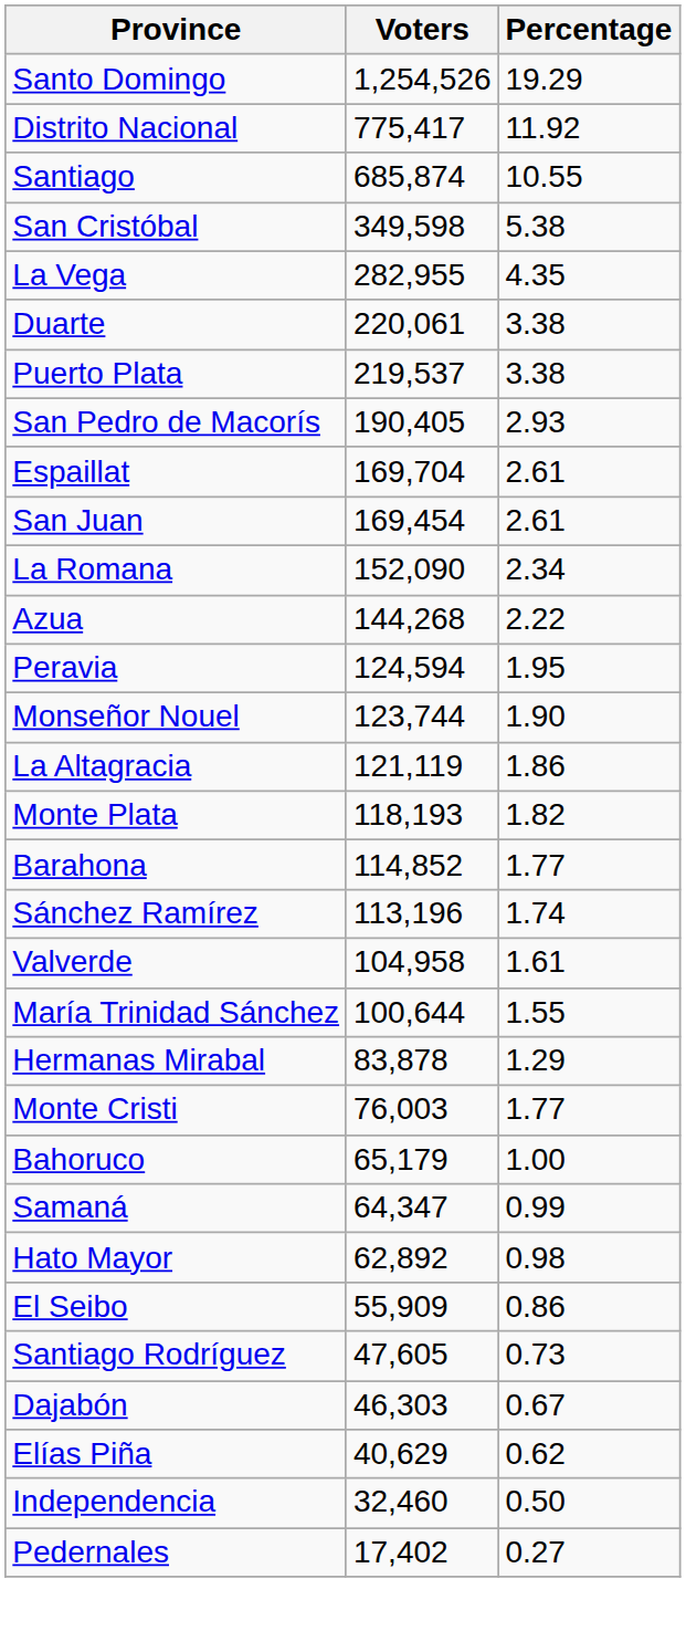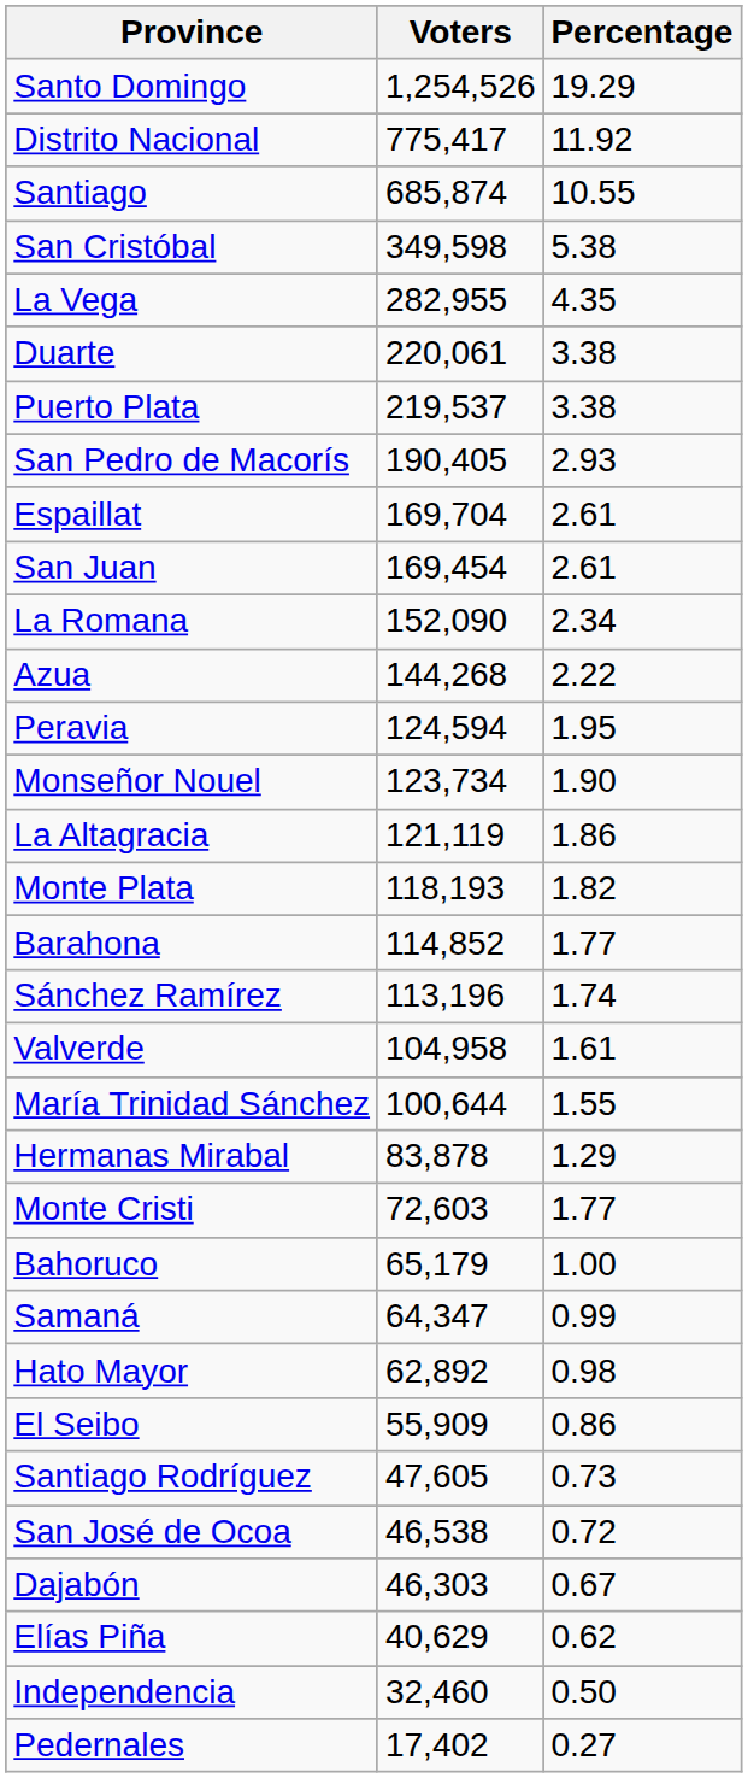 <table class="wikitable sortable" border="1">
 <tr>
 <th scope="col">Province</th>
 <th scope="col">Voters</th>
 <th scope="col" class="unsortable">Percentage</th>
 </tr>
 <tr>
 <td><a href='#'>Santo Domingo</a></td>
 <td>1,254,526</td>
 <td>19.29</td>
 </tr>
 <tr>
 <td><a href='#'>Distrito Nacional</a></td>
 <td>775,417</td>
 <td>11.92</td>
 </tr>
 <tr>
 <td><a href='#'>Santiago</a></td>
 <td>685,874</td>
 <td>10.55</td>
 </tr>
 <tr>
 <td><a href='#'>San Cristóbal</a></td>
 <td>349,598</td>
 <td>5.38</td>
 </tr>
 <tr>
 <td><a href='#'>La Vega</a></td>
 <td>282,955</td>
 <td>4.35</td>
 </tr>
 <tr>
 <td><a href='#'>Duarte</a></td>
 <td>220,061</td>
 <td>3.38</td>
 </tr>
 <tr>
 <td><a href='#'>Puerto Plata</a></td>
 <td>219,537</td>
 <td>3.38</td>
 </tr>
 <tr>
 <td><a href='#'>San Pedro de Macorís</a></td>
 <td>190,405</td>
 <td>2.93</td>
 </tr>
 <tr>
 <td><a href='#'>Espaillat</a></td>
 <td>169,704</td>
 <td>2.61</td>
 </tr>
 <tr>
 <td><a href='#'>San Juan</a></td>
 <td>169,454</td>
 <td>2.61</td>
 </tr>
 <tr>
 <td><a href='#'>La Romana</a></td>
 <td>152,090</td>
 <td>2.34</td>
 </tr>
 <tr>
 <td><a href='#'>Azua</a></td>
 <td>144,268</td>
 <td>2.22</td>
 </tr>
 <tr>
 <td><a href='#'>Peravia</a></td>
 <td>124,594</td>
 <td>1.95</td>
 </tr>
 <tr>
 <td><a href='#'>Monseñor Nouel</a></td>
-<td>123,744</td>
+<td>123,734</td>
 <td>1.90</td>
 </tr>
 <tr>
 <td><a href='#'>La Altagracia</a></td>
 <td>121,119</td>
 <td>1.86</td>
 </tr>
 <tr>
 <td><a href='#'>Monte Plata</a></td>
 <td>118,193</td>
 <td>1.82</td>
 </tr>
 <tr>
 <td><a href='#'>Barahona</a></td>
 <td>114,852</td>
 <td>1.77</td>
 </tr>
 <tr>
 <td><a href='#'>Sánchez Ramírez</a></td>
 <td>113,196</td>
 <td>1.74</td>
 </tr>
 <tr>
 <td><a href='#'>Valverde</a></td>
 <td>104,958</td>
 <td>1.61</td>
 </tr>
 <tr>
 <td><a href='#'>María Trinidad Sánchez</a></td>
 <td>100,644</td>
 <td>1.55</td>
 </tr>
 <tr>
 <td><a href='#'>Hermanas Mirabal</a></td>
 <td>83,878</td>
 <td>1.29</td>
 </tr>
 <tr>
 <td><a href='#'>Monte Cristi</a></td>
-<td>76,003</td>
+<td>72,603</td>
 <td>1.77</td>
 </tr>
 <tr>
 <td><a href='#'>Bahoruco</a></td>
 <td>65,179</td>
 <td>1.00</td>
 </tr>
 <tr>
 <td><a href='#'>Samaná</a></td>
 <td>64,347</td>
 <td>0.99</td>
 </tr>
 <tr>
 <td><a href='#'>Hato Mayor</a></td>
 <td>62,892</td>
 <td>0.98</td>
 </tr>
 <tr>
 <td><a href='#'>El Seibo</a></td>
 <td>55,909</td>
 <td>0.86</td>
 </tr>
 <tr>
 <td><a href='#'>Santiago Rodríguez</a></td>
 <td>47,605</td>
 <td>0.73</td>
 </tr>
 <tr>
+<td><a href='#'>San José de Ocoa</a></td>
+<td>46,538</td>
+<td>0.72</td>
+</tr>
+<tr>
 <td><a href='#'>Dajabón</a></td>
 <td>46,303</td>
 <td>0.67</td>
 </tr>
 <tr>
 <td><a href='#'>Elías Piña</a></td>
 <td>40,629</td>
 <td>0.62</td>
 </tr>
 <tr>
 <td><a href='#'>Independencia</a></td>
 <td>32,460</td>
 <td>0.50</td>
 </tr>
 <tr>
 <td><a href='#'>Pedernales</a></td>
 <td>17,402</td>
 <td>0.27</td>
 </tr>
 </table>
